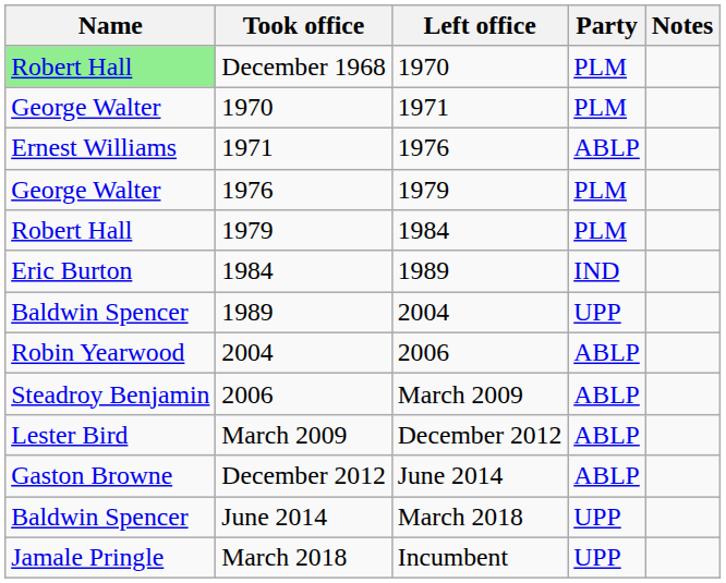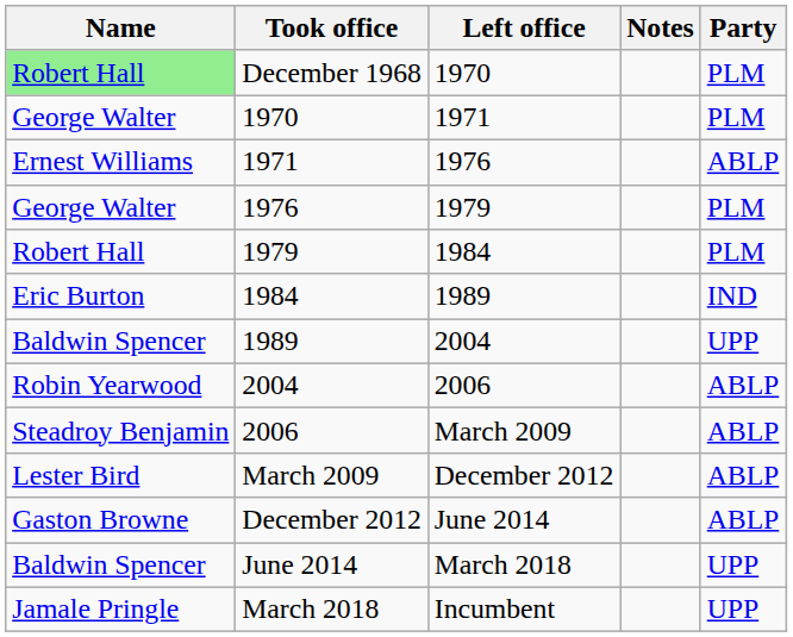 <table class="wikitable">
 <tr>
 <th>Name</th>
 <th>Took office</th>
 <th>Left office</th>
+<th>Notes</th>
 <th>Party</th>
-<th>Notes</th>
 </tr>
 <tr>
 <td style="background: lightgreen;"><a href='#'>Robert Hall</a></td>
 <td>December 1968</td>
 <td>1970</td>
+<td></td>
 <td><a href='#'>PLM</a></td>
-<td></td>
 </tr>
 <tr>
 <td><a href='#'>George Walter</a></td>
 <td>1970</td>
 <td>1971</td>
+<td></td>
 <td><a href='#'>PLM</a></td>
-<td></td>
 </tr>
 <tr>
 <td><a href='#'>Ernest Williams</a></td>
 <td>1971</td>
 <td>1976</td>
+<td></td>
 <td><a href='#'>ABLP</a></td>
-<td></td>
 </tr>
 <tr>
 <td><a href='#'>George Walter</a></td>
 <td>1976</td>
 <td>1979</td>
+<td></td>
 <td><a href='#'>PLM</a></td>
-<td></td>
 </tr>
 <tr>
 <td><a href='#'>Robert Hall</a></td>
 <td>1979</td>
 <td>1984</td>
+<td></td>
 <td><a href='#'>PLM</a></td>
-<td></td>
 </tr>
 <tr>
 <td><a href='#'>Eric Burton</a></td>
 <td>1984</td>
 <td>1989</td>
+<td></td>
 <td><a href='#'>IND</a></td>
-<td></td>
 </tr>
 <tr>
 <td><a href='#'>Baldwin Spencer</a></td>
 <td>1989</td>
 <td>2004</td>
+<td></td>
 <td><a href='#'>UPP</a></td>
-<td></td>
 </tr>
 <tr>
 <td><a href='#'>Robin Yearwood</a></td>
 <td>2004</td>
 <td>2006</td>
+<td></td>
 <td><a href='#'>ABLP</a></td>
-<td></td>
 </tr>
 <tr>
 <td><a href='#'>Steadroy Benjamin</a></td>
 <td>2006</td>
 <td>March 2009</td>
+<td></td>
 <td><a href='#'>ABLP</a></td>
-<td></td>
 </tr>
 <tr>
 <td><a href='#'>Lester Bird</a></td>
 <td>March 2009</td>
 <td>December 2012</td>
+<td></td>
 <td><a href='#'>ABLP</a></td>
-<td></td>
 </tr>
 <tr>
 <td><a href='#'>Gaston Browne</a></td>
 <td>December 2012</td>
 <td>June 2014</td>
+<td></td>
 <td><a href='#'>ABLP</a></td>
-<td></td>
 </tr>
 <tr>
 <td><a href='#'>Baldwin Spencer</a></td>
 <td>June 2014</td>
 <td>March 2018</td>
+<td></td>
 <td><a href='#'>UPP</a></td>
-<td></td>
 </tr>
 <tr>
 <td><a href='#'>Jamale Pringle</a></td>
 <td>March 2018</td>
 <td>Incumbent</td>
+<td></td>
 <td><a href='#'>UPP</a></td>
-<td></td>
 </tr>
 </table>
